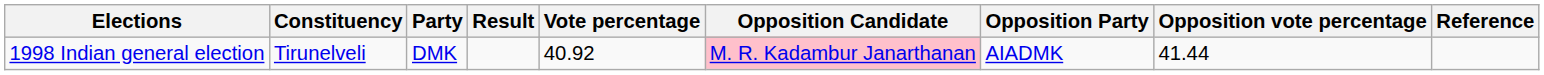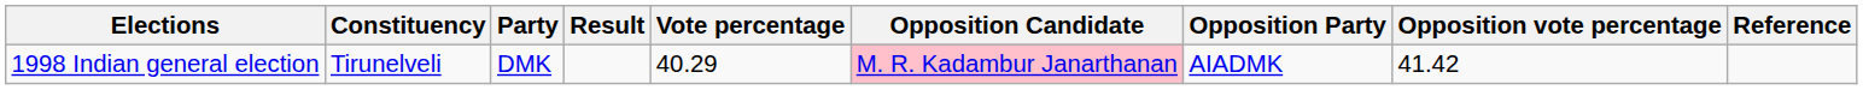 <table class="sortable wikitable"style="font-size: 90%">
 <tr>
 <th>Elections</th>
 <th>Constituency</th>
 <th>Party</th>
 <th>Result</th>
 <th>Vote percentage</th>
 <th>Opposition Candidate</th>
 <th>Opposition Party</th>
 <th>Opposition vote percentage</th>
 <th>Reference</th>
 </tr>
 <tr>
 <td><a href='#'>1998 Indian general election</a></td>
 <td><a href='#'>Tirunelveli</a></td>
 <td><a href='#'>DMK</a></td>
 <td></td>
-<td>40.92</td>
+<td>40.29</td>
 <td style="background: pink;"><a href='#'>M. R. Kadambur Janarthanan</a></td>
 <td><a href='#'>AIADMK</a></td>
-<td>41.44</td>
+<td>41.42</td>
 <td></td>
 </tr>
 </table>
